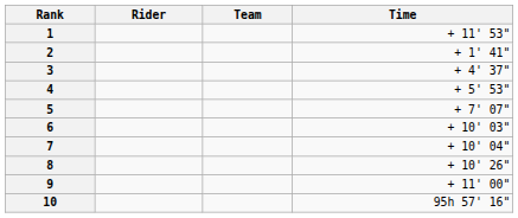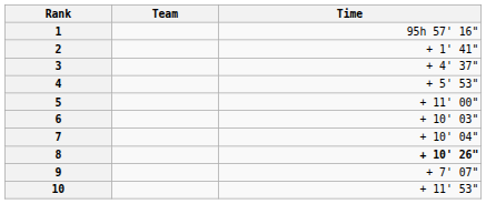 <table class="wikitable" style="width:44em;margin-bottom:0;">
 <tr>
 <th scope="col">Rank</th>
-<th scope="col">Rider</th>
 <th scope="col">Team</th>
 <th scope="col">Time</th>
 </tr>
 <tr>
 <th scope="row">1</th>
-<td> </td>
 <td></td>
-<td style="text-align:right;">+ 11' 53"</td>
+<td style="text-align:right;">95h 57' 16"</td>
 </tr>
 <tr>
 <th scope="row">2</th>
-<td></td>
 <td></td>
 <td style="text-align:right;">+ 1' 41"</td>
 </tr>
 <tr>
 <th scope="row">3</th>
-<td> </td>
 <td></td>
 <td style="text-align:right;">+ 4' 37"</td>
 </tr>
 <tr>
 <th scope="row">4</th>
 <td></td>
-<td></td>
 <td style="text-align:right;">+ 5' 53"</td>
 </tr>
 <tr>
 <th scope="row">5</th>
 <td></td>
-<td></td>
-<td style="text-align:right;">+ 7' 07"</td>
+<td style="text-align:right;">+ 11' 00"</td>
 </tr>
 <tr>
 <th scope="row">6</th>
-<td></td>
 <td></td>
 <td style="text-align:right;">+ 10' 03"</td>
 </tr>
 <tr>
 <th scope="row">7</th>
 <td></td>
-<td></td>
 <td style="text-align:right;">+ 10' 04"</td>
 </tr>
 <tr>
 <th scope="row">8</th>
 <td></td>
-<td></td>
-<td style="text-align:right;">+ 10' 26"</td>
+<td style="text-align:right;"><strong>+ 10' 26"</strong></td>
 </tr>
 <tr>
 <th scope="row">9</th>
 <td></td>
-<td></td>
-<td style="text-align:right;">+ 11' 00"</td>
+<td style="text-align:right;">+ 7' 07"</td>
 </tr>
 <tr>
 <th scope="row">10</th>
 <td></td>
-<td></td>
-<td style="text-align:right;">95h 57' 16"</td>
+<td style="text-align:right;">+ 11' 53"</td>
 </tr>
 </table>
